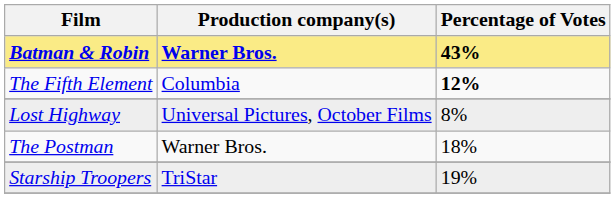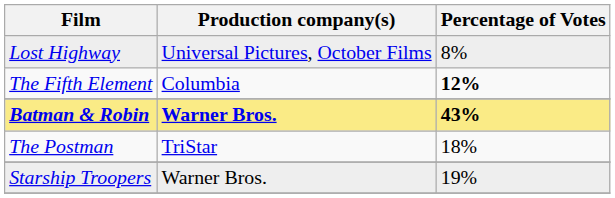 <table class="wikitable sortable plainrowheaders">
 <tr>
 <th>Film</th>
 <th class="unsortable">Production company(s)</th>
 <th>Percentage of Votes</th>
 </tr>
-<tr style="background:#FAEB86">
-<td><strong><em><a href='#'>Batman & Robin</a></em></strong></td>
-<td><strong><a href='#'>Warner Bros.</a></strong></td>
-<td><strong>43%</strong></td>
+<tr style="background:#eee;">
+<td><em><a href='#'>Lost Highway</a></em></td>
+<td><a href='#'>Universal Pictures</a>, <a href='#'>October Films</a></td>
+<td>8%</td>
 </tr>
 <tr>
 <td><em><a href='#'>The Fifth Element</a></em></td>
 <td><a href='#'>Columbia</a></td>
 <td><strong>12%</strong></td>
 </tr>
 <tr>
 </tr>
-<tr style="background:#eee;">
-<td><em><a href='#'>Lost Highway</a></em></td>
-<td><a href='#'>Universal Pictures</a>, <a href='#'>October Films</a></td>
-<td>8%</td>
+<tr style="background:#FAEB86">
+<td><strong><em><a href='#'>Batman & Robin</a></em></strong></td>
+<td><strong><a href='#'>Warner Bros.</a></strong></td>
+<td><strong>43%</strong></td>
 </tr>
 <tr>
 <td><em><a href='#'>The Postman</a></em></td>
-<td>Warner Bros.</td>
+<td><a href='#'>TriStar</a></td>
 <td>18%</td>
 </tr>
 <tr>
 </tr>
 <tr style="background:#eee;">
 <td><em><a href='#'>Starship Troopers</a></em></td>
-<td><a href='#'>TriStar</a></td>
+<td>Warner Bros.</td>
 <td>19%</td>
 </tr>
 <tr>
 </tr>
 </table>
